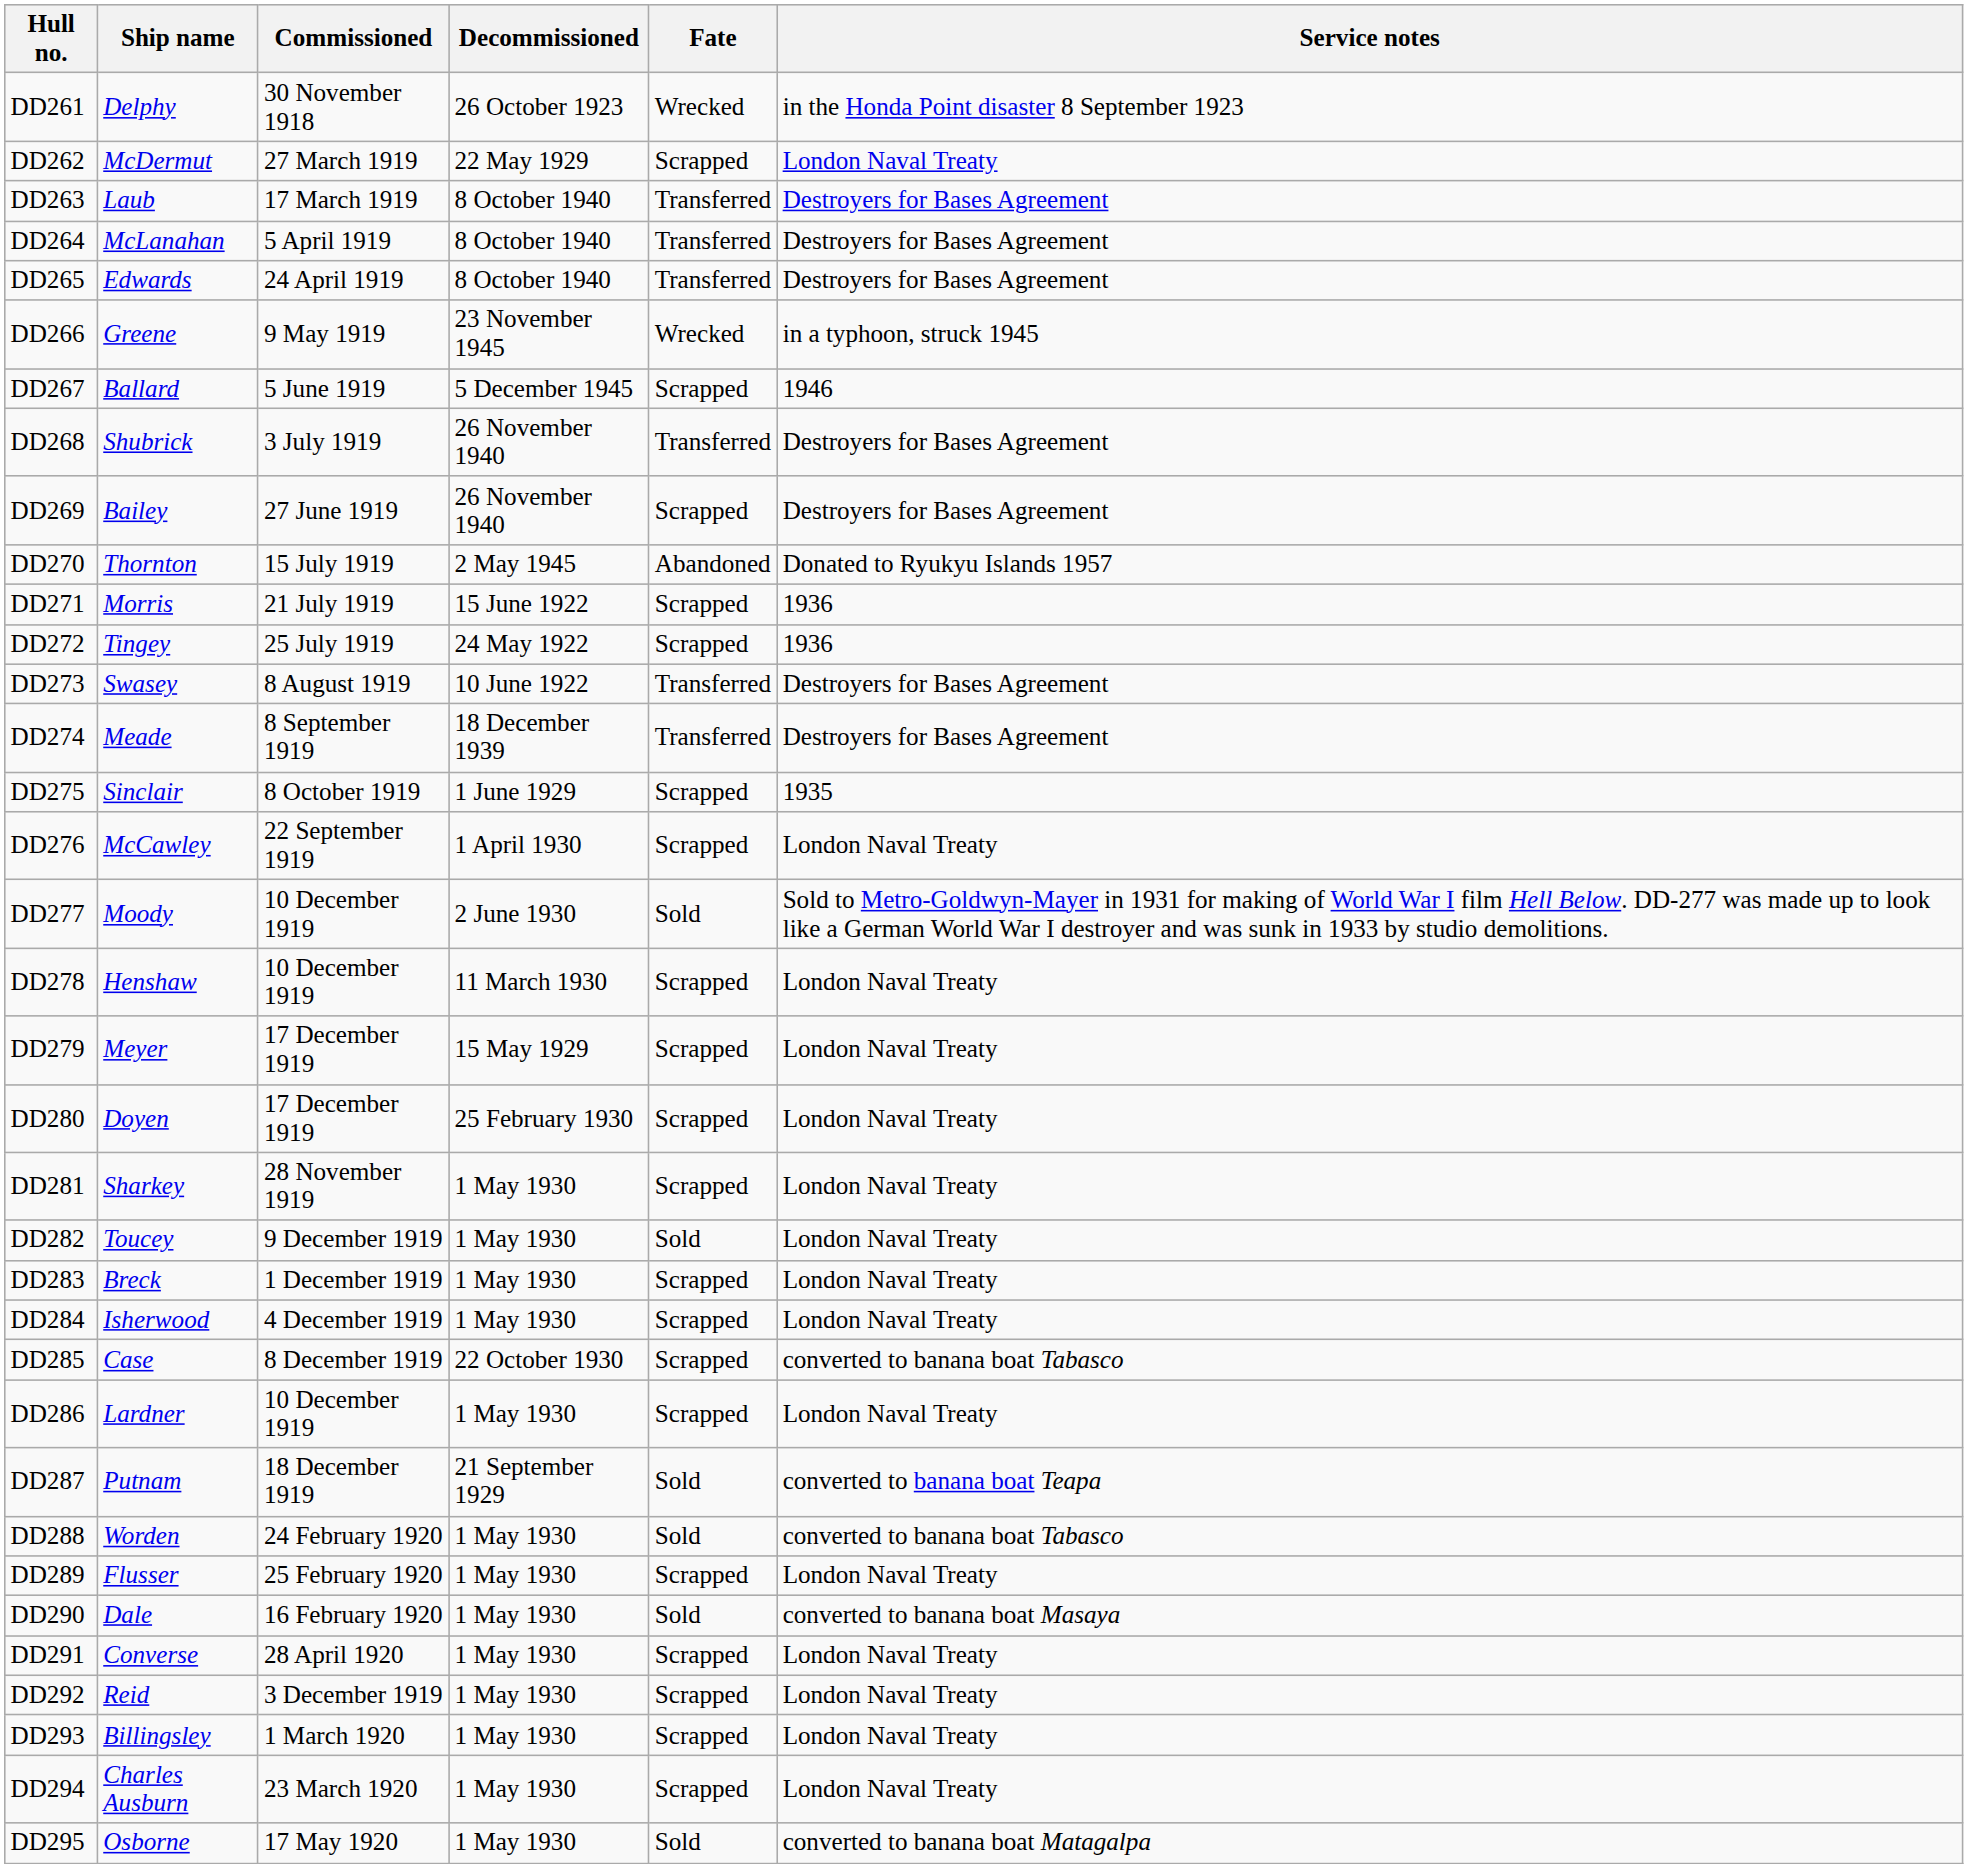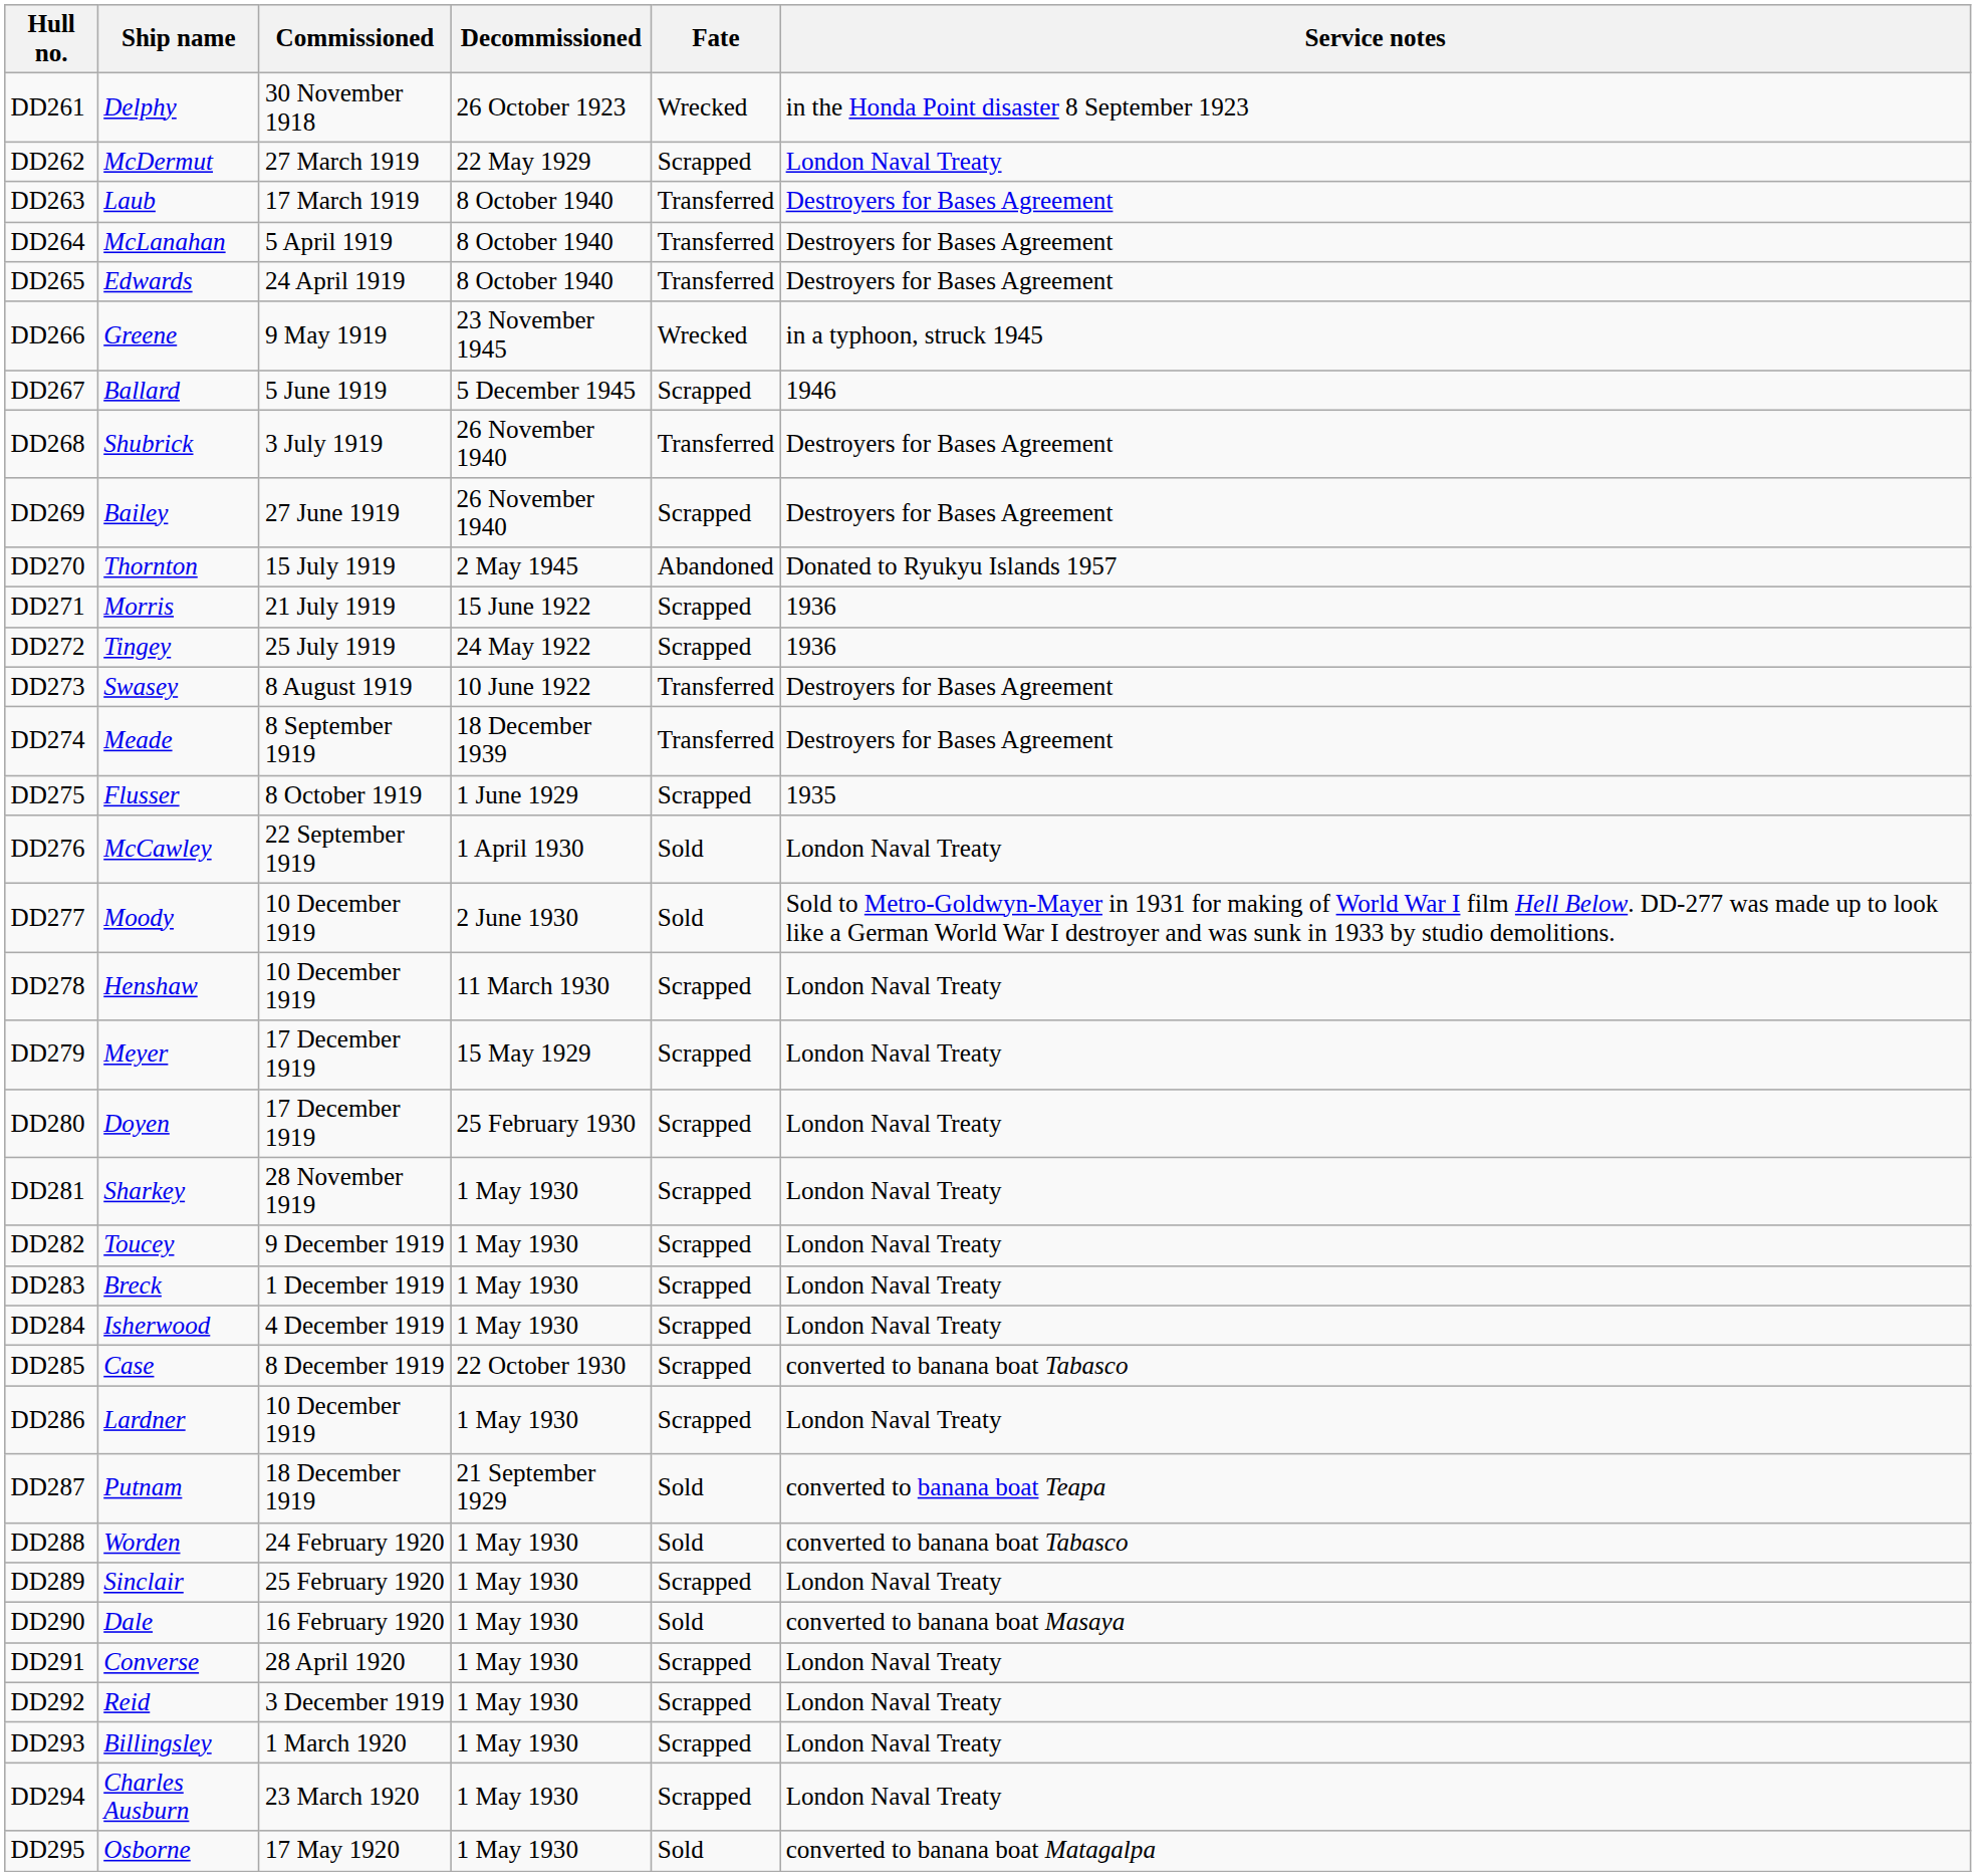 <table class="sortable wikitable">
 <tr>
 <th>Hull no.</th>
 <th>Ship name</th>
 <th>Commissioned</th>
 <th>Decommissioned</th>
 <th>Fate</th>
 <th>Service notes</th>
 </tr>
 <tr>
 <td>DD261</td>
 <td><a href='#'><em>Delphy</em></a></td>
 <td>30 November 1918</td>
 <td>26 October 1923</td>
 <td>Wrecked</td>
 <td>in the <a href='#'>Honda Point disaster</a> 8 September 1923</td>
 </tr>
 <tr>
 <td>DD262</td>
 <td><a href='#'><em>McDermut</em></a></td>
 <td>27 March 1919</td>
 <td>22 May 1929</td>
 <td>Scrapped</td>
 <td><a href='#'>London Naval Treaty</a></td>
 </tr>
 <tr>
 <td>DD263</td>
 <td><a href='#'><em>Laub</em></a></td>
 <td>17 March 1919</td>
 <td>8 October 1940</td>
 <td>Transferred</td>
 <td><a href='#'>Destroyers for Bases Agreement</a></td>
 </tr>
 <tr>
 <td>DD264</td>
 <td><a href='#'><em>McLanahan</em></a></td>
 <td>5 April 1919</td>
 <td>8 October 1940</td>
 <td>Transferred</td>
 <td>Destroyers for Bases Agreement</td>
 </tr>
 <tr>
 <td>DD265</td>
 <td><a href='#'><em>Edwards</em></a></td>
 <td>24 April 1919</td>
 <td>8 October 1940</td>
 <td>Transferred</td>
 <td>Destroyers for Bases Agreement</td>
 </tr>
 <tr>
 <td>DD266</td>
 <td><a href='#'><em>Greene</em></a></td>
 <td>9 May 1919</td>
 <td>23 November 1945</td>
 <td>Wrecked</td>
 <td>in a typhoon, struck 1945</td>
 </tr>
 <tr>
 <td>DD267</td>
 <td><a href='#'><em>Ballard</em></a></td>
 <td>5 June 1919</td>
 <td>5 December 1945</td>
 <td>Scrapped</td>
 <td>1946</td>
 </tr>
 <tr>
 <td>DD268</td>
 <td><a href='#'><em>Shubrick</em></a></td>
 <td>3 July 1919</td>
 <td>26 November 1940</td>
 <td>Transferred</td>
 <td>Destroyers for Bases Agreement</td>
 </tr>
 <tr>
 <td>DD269</td>
 <td><a href='#'><em>Bailey</em></a></td>
 <td>27 June 1919</td>
 <td>26 November 1940</td>
 <td>Scrapped</td>
 <td>Destroyers for Bases Agreement</td>
 </tr>
 <tr>
 <td>DD270</td>
 <td><a href='#'><em>Thornton</em></a></td>
 <td>15 July 1919</td>
 <td>2 May 1945</td>
 <td>Abandoned</td>
 <td>Donated to Ryukyu Islands 1957</td>
 </tr>
 <tr>
 <td>DD271</td>
 <td><a href='#'><em>Morris</em></a></td>
 <td>21 July 1919</td>
 <td>15 June 1922</td>
 <td>Scrapped</td>
 <td>1936</td>
 </tr>
 <tr>
 <td>DD272</td>
 <td><a href='#'><em>Tingey</em></a></td>
 <td>25 July 1919</td>
 <td>24 May 1922</td>
 <td>Scrapped</td>
 <td>1936</td>
 </tr>
 <tr>
 <td>DD273</td>
 <td><a href='#'><em>Swasey</em></a></td>
 <td>8 August 1919</td>
 <td>10 June 1922</td>
 <td>Transferred</td>
 <td>Destroyers for Bases Agreement</td>
 </tr>
 <tr>
 <td>DD274</td>
 <td><a href='#'><em>Meade</em></a></td>
 <td>8 September 1919</td>
 <td>18 December 1939</td>
 <td>Transferred</td>
 <td>Destroyers for Bases Agreement</td>
 </tr>
 <tr>
 <td>DD275</td>
-<td><a href='#'><em>Sinclair</em></a></td>
+<td><a href='#'><em>Flusser</em></a></td>
 <td>8 October 1919</td>
 <td>1 June 1929</td>
 <td>Scrapped</td>
 <td>1935</td>
 </tr>
 <tr>
 <td>DD276</td>
 <td><a href='#'><em>McCawley</em></a></td>
 <td>22 September 1919</td>
 <td>1 April 1930</td>
-<td>Scrapped</td>
+<td>Sold</td>
 <td>London Naval Treaty</td>
 </tr>
 <tr>
 <td>DD277</td>
 <td><a href='#'><em>Moody</em></a></td>
 <td>10 December 1919</td>
 <td>2 June 1930</td>
 <td>Sold</td>
 <td>Sold to <a href='#'>Metro-Goldwyn-Mayer</a> in 1931 for making of <a href='#'>World War I</a> film <em><a href='#'>Hell Below</a></em>. DD-277 was made up to look like a German World War I destroyer and was sunk in 1933 by studio demolitions.</td>
 </tr>
 <tr>
 <td>DD278</td>
 <td><a href='#'><em>Henshaw</em></a></td>
 <td>10 December 1919</td>
 <td>11 March 1930</td>
 <td>Scrapped</td>
 <td>London Naval Treaty</td>
 </tr>
 <tr>
 <td>DD279</td>
 <td><a href='#'><em>Meyer</em></a></td>
 <td>17 December 1919</td>
 <td>15 May 1929</td>
 <td>Scrapped</td>
 <td>London Naval Treaty</td>
 </tr>
 <tr>
 <td>DD280</td>
 <td><a href='#'><em>Doyen</em></a></td>
 <td>17 December 1919</td>
 <td>25 February 1930</td>
 <td>Scrapped</td>
 <td>London Naval Treaty</td>
 </tr>
 <tr>
 <td>DD281</td>
 <td><a href='#'><em>Sharkey</em></a></td>
 <td>28 November 1919</td>
 <td>1 May 1930</td>
 <td>Scrapped</td>
 <td>London Naval Treaty</td>
 </tr>
 <tr>
 <td>DD282</td>
 <td><a href='#'><em>Toucey</em></a></td>
 <td>9 December 1919</td>
 <td>1 May 1930</td>
-<td>Sold</td>
+<td>Scrapped</td>
 <td>London Naval Treaty</td>
 </tr>
 <tr>
 <td>DD283</td>
 <td><a href='#'><em>Breck</em></a></td>
 <td>1 December 1919</td>
 <td>1 May 1930</td>
 <td>Scrapped</td>
 <td>London Naval Treaty</td>
 </tr>
 <tr>
 <td>DD284</td>
 <td><a href='#'><em>Isherwood</em></a></td>
 <td>4 December 1919</td>
 <td>1 May 1930</td>
 <td>Scrapped</td>
 <td>London Naval Treaty</td>
 </tr>
 <tr>
 <td>DD285</td>
 <td><a href='#'><em>Case</em></a></td>
 <td>8 December 1919</td>
 <td>22 October 1930</td>
 <td>Scrapped</td>
 <td>converted to banana boat <em>Tabasco</em></td>
 </tr>
 <tr>
 <td>DD286</td>
 <td><a href='#'><em>Lardner</em></a></td>
 <td>10 December 1919</td>
 <td>1 May 1930</td>
 <td>Scrapped</td>
 <td>London Naval Treaty</td>
 </tr>
 <tr>
 <td>DD287</td>
 <td><a href='#'><em>Putnam</em></a></td>
 <td>18 December 1919</td>
 <td>21 September 1929</td>
 <td>Sold</td>
 <td>converted to <a href='#'>banana boat</a> <em>Teapa</em></td>
 </tr>
 <tr>
 <td>DD288</td>
 <td><a href='#'><em>Worden</em></a></td>
 <td>24 February 1920</td>
 <td>1 May 1930</td>
 <td>Sold</td>
 <td>converted to banana boat <em>Tabasco</em></td>
 </tr>
 <tr>
 <td>DD289</td>
-<td><a href='#'><em>Flusser</em></a></td>
+<td><a href='#'><em>Sinclair</em></a></td>
 <td>25 February 1920</td>
 <td>1 May 1930</td>
 <td>Scrapped</td>
 <td>London Naval Treaty</td>
 </tr>
 <tr>
 <td>DD290</td>
 <td><a href='#'><em>Dale</em></a></td>
 <td>16 February 1920</td>
 <td>1 May 1930</td>
 <td>Sold</td>
 <td>converted to banana boat <em>Masaya</em></td>
 </tr>
 <tr>
 <td>DD291</td>
 <td><a href='#'><em>Converse</em></a></td>
 <td>28 April 1920</td>
 <td>1 May 1930</td>
 <td>Scrapped</td>
 <td>London Naval Treaty</td>
 </tr>
 <tr>
 <td>DD292</td>
 <td><a href='#'><em>Reid</em></a></td>
 <td>3 December 1919</td>
 <td>1 May 1930</td>
 <td>Scrapped</td>
 <td>London Naval Treaty</td>
 </tr>
 <tr>
 <td>DD293</td>
 <td><a href='#'><em>Billingsley</em></a></td>
 <td>1 March 1920</td>
 <td>1 May 1930</td>
 <td>Scrapped</td>
 <td>London Naval Treaty</td>
 </tr>
 <tr>
 <td>DD294</td>
 <td><a href='#'><em>Charles Ausburn</em></a></td>
 <td>23 March 1920</td>
 <td>1 May 1930</td>
 <td>Scrapped</td>
 <td>London Naval Treaty</td>
 </tr>
 <tr>
 <td>DD295</td>
 <td><a href='#'><em>Osborne</em></a></td>
 <td>17 May 1920</td>
 <td>1 May 1930</td>
 <td>Sold</td>
 <td>converted to banana boat <em>Matagalpa</em></td>
 </tr>
 <tr>
 </tr>
 </table>
